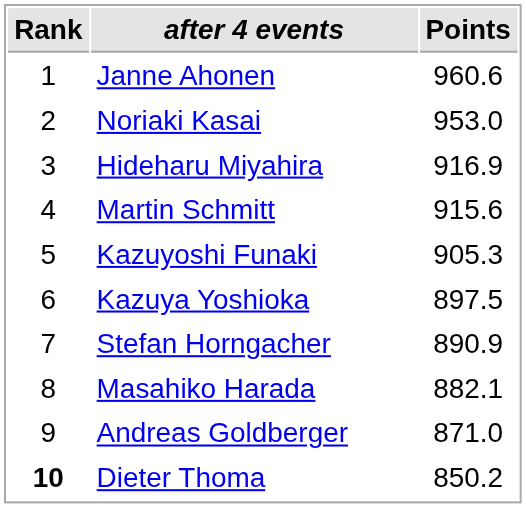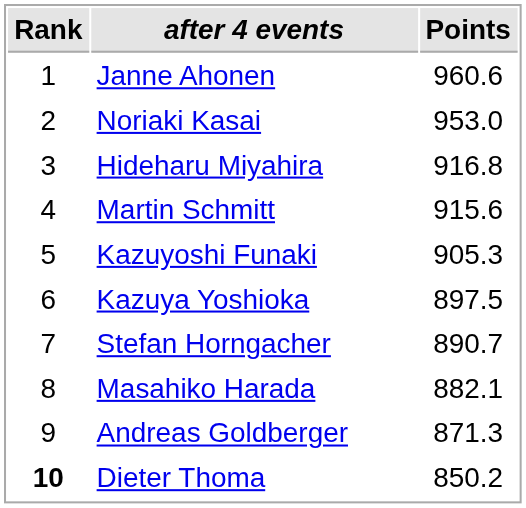 <table cellspacing="1" cellpadding="3" style="border:1px solid #AAAAAA;font-size:86%">
 <tr bgcolor="#E4E4E4">
 <th style="border-bottom:1px solid #AAAAAA" width=10>Rank</th>
 <th style="border-bottom:1px solid #AAAAAA" width=155><em>after 4 events</em></th>
 <th style="border-bottom:1px solid #AAAAAA" width=40>Points</th>
 </tr>
 <tr>
 <td align=center>1</td>
 <td> <a href='#'>Janne Ahonen</a></td>
 <td align=center>960.6</td>
 </tr>
 <tr>
 <td align=center>2</td>
 <td> <a href='#'>Noriaki Kasai</a></td>
 <td align=center>953.0</td>
 </tr>
 <tr>
 <td align=center>3</td>
 <td> <a href='#'>Hideharu Miyahira</a></td>
-<td align=center>916.9</td>
+<td align=center>916.8</td>
 </tr>
 <tr>
 <td align=center>4</td>
 <td> <a href='#'>Martin Schmitt</a></td>
 <td align=center>915.6</td>
 </tr>
 <tr>
 <td align=center>5</td>
 <td> <a href='#'>Kazuyoshi Funaki</a></td>
 <td align=center>905.3</td>
 </tr>
 <tr>
 <td align=center>6</td>
 <td> <a href='#'>Kazuya Yoshioka</a></td>
 <td align=center>897.5</td>
 </tr>
 <tr>
 <td align=center>7</td>
 <td> <a href='#'>Stefan Horngacher</a></td>
-<td align=center>890.9</td>
+<td align=center>890.7</td>
 </tr>
 <tr>
 <td align=center>8</td>
 <td> <a href='#'>Masahiko Harada</a></td>
 <td align=center>882.1</td>
 </tr>
 <tr>
 <td align=center>9</td>
 <td> <a href='#'>Andreas Goldberger</a></td>
-<td align=center>871.0</td>
+<td align=center>871.3</td>
 </tr>
 <tr>
 <td align=center><strong>10</strong></td>
 <td> <a href='#'>Dieter Thoma</a></td>
 <td align=center>850.2</td>
 </tr>
 </table>
